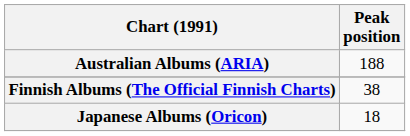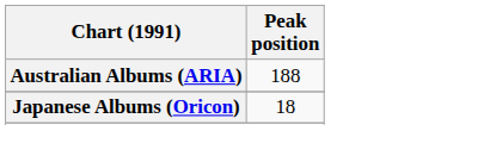 <table class="wikitable sortable plainrowheaders" style="text-align:center">
 <tr>
 <th scope="col">Chart (1991)</th>
 <th scope="col">Peak<br>position</th>
 </tr>
 <tr>
 <th scope="row">Australian Albums (<a href='#'>ARIA</a>)</th>
 <td align="center">188</td>
 </tr>
 <tr>
 </tr>
 <tr>
-<th scope="row">Finnish Albums (<a href='#'>The Official Finnish Charts</a>)</th>
-<td align="center">38</td>
-</tr>
-<tr>
 <th scope="row">Japanese Albums (<a href='#'>Oricon</a>)</th>
 <td>18</td>
 </tr>
 <tr>
 </tr>
 <tr>
 </tr>
 <tr>
 </tr>
 </table>
